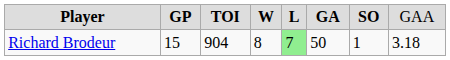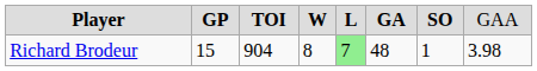 <table class="wikitable" width="50%">
 <tr align="center"  bgcolor="#dddddd">
 <td><strong>Player</strong></td>
 <td><strong>GP</strong></td>
 <td><strong>TOI</strong></td>
 <td><strong>W</strong></td>
 <td><strong>L</strong></td>
 <td><strong>GA</strong></td>
 <td><strong>SO</strong></td>
 <td>GAA</td>
 </tr>
 <tr>
 <td><a href='#'>Richard Brodeur</a></td>
 <td>15</td>
 <td>904</td>
 <td>8</td>
 <td style="background: lightgreen;">7</td>
-<td>50</td>
+<td>48</td>
 <td>1</td>
-<td>3.18</td>
+<td>3.98</td>
 </tr>
 </table>
